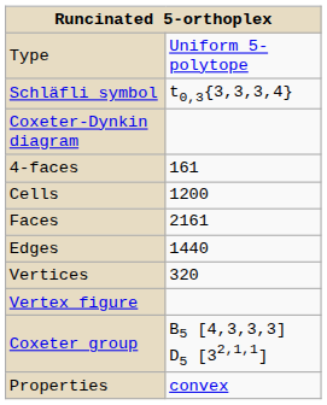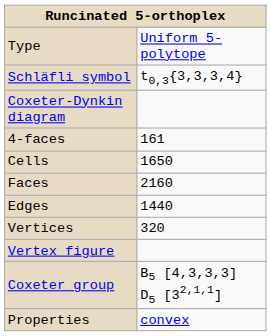 <table class="wikitable" style="float:right; margin-left:8px; width:250px">
 <tr>
 <td bgcolor=#e7dcc3 align=center colspan=3><strong>Runcinated 5-orthoplex</strong></td>
 </tr>
 <tr>
 <td bgcolor=#e7dcc3>Type</td>
 <td colspan=2><a href='#'>Uniform 5-polytope</a></td>
 </tr>
 <tr>
 <td bgcolor=#e7dcc3><a href='#'>Schläfli symbol</a></td>
 <td colspan=2>t<sub>0,3</sub>{3,3,3,4}</td>
 </tr>
 <tr>
 <td bgcolor=#e7dcc3><a href='#'>Coxeter-Dynkin diagram</a></td>
 <td colspan=2><br></td>
 </tr>
 <tr>
 <td bgcolor=#e7dcc3>4-faces</td>
 <td>161</td>
 </tr>
 <tr>
 <td bgcolor=#e7dcc3>Cells</td>
-<td>1200</td>
+<td>1650</td>
 </tr>
 <tr>
 <td bgcolor=#e7dcc3>Faces</td>
-<td>2161</td>
+<td>2160</td>
 </tr>
 <tr>
 <td bgcolor=#e7dcc3>Edges</td>
 <td colspan=2>1440</td>
 </tr>
 <tr>
 <td bgcolor=#e7dcc3>Vertices</td>
 <td colspan=2>320</td>
 </tr>
 <tr>
 <td bgcolor=#e7dcc3><a href='#'>Vertex figure</a></td>
 <td colspan=2></td>
 </tr>
 <tr>
 <td bgcolor=#e7dcc3><a href='#'>Coxeter group</a></td>
 <td colspan=2>B<sub>5</sub> [4,3,3,3]<br>D<sub>5</sub> [3<sup>2,1,1</sup>]</td>
 </tr>
 <tr>
 <td bgcolor=#e7dcc3>Properties</td>
 <td colspan=2><a href='#'>convex</a></td>
 </tr>
 </table>
